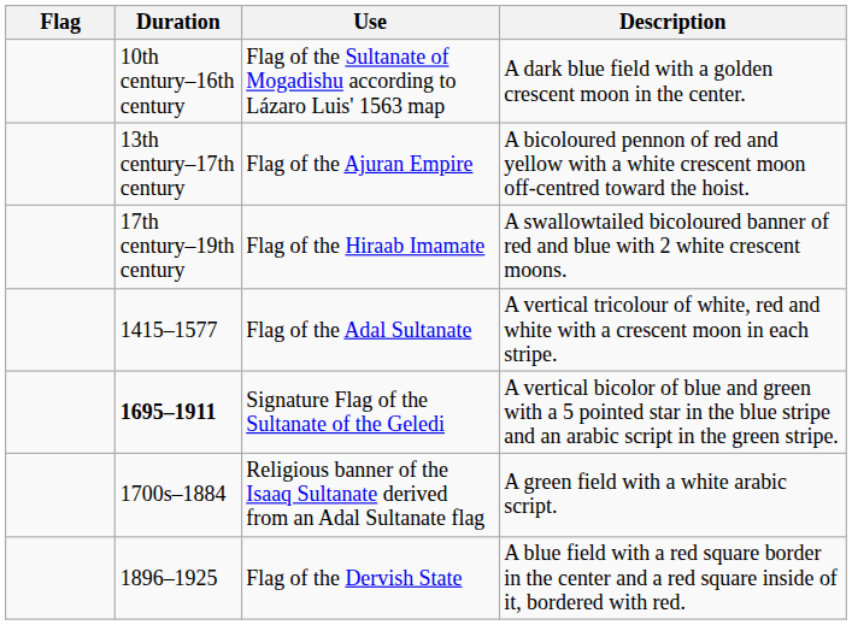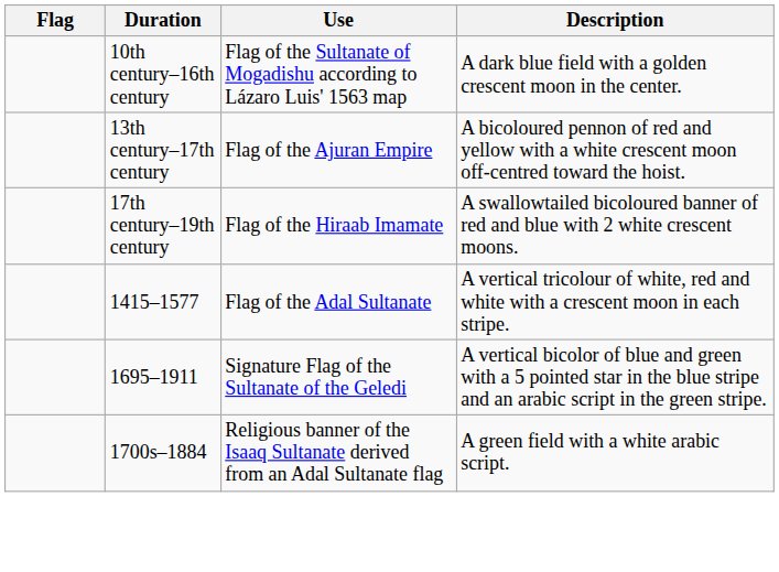 <table class="wikitable" width="100%">
 <tr>
 <th style="width:100px;">Flag</th>
 <th style="width:100px;">Duration</th>
 <th style="width:250px;">Use</th>
 <th style="min-width:250px">Description</th>
 </tr>
 <tr>
 <td></td>
 <td>10th century–16th century</td>
 <td>Flag of the <a href='#'>Sultanate of Mogadishu</a> according to Lázaro Luis' 1563 map</td>
 <td>A dark blue field with a golden crescent moon in the center.</td>
 </tr>
 <tr>
 <td></td>
 <td>13th century–17th century</td>
 <td>Flag of the <a href='#'>Ajuran Empire</a></td>
 <td>A bicoloured pennon of red and yellow with a white crescent moon off-centred toward the hoist.</td>
 </tr>
 <tr>
 <td></td>
 <td>17th century–19th century</td>
 <td>Flag of the <a href='#'>Hiraab Imamate</a></td>
 <td>A swallowtailed bicoloured banner of red and blue with 2 white crescent moons.</td>
 </tr>
 <tr>
 <td></td>
 <td>1415–1577</td>
 <td>Flag of the <a href='#'>Adal Sultanate</a></td>
 <td>A vertical tricolour of white, red and white with a crescent moon in each stripe.</td>
 </tr>
 <tr>
 <td></td>
-<td><strong>1695–1911</strong></td>
+<td>1695–1911</td>
 <td>Signature Flag of the <a href='#'>Sultanate of the Geledi</a></td>
 <td>A vertical bicolor of blue and green with a 5 pointed star in the blue stripe and an arabic script in the green stripe.</td>
 </tr>
 <tr>
 <td></td>
 <td>1700s–1884</td>
 <td>Religious banner of the <a href='#'>Isaaq Sultanate</a> derived from an Adal Sultanate flag</td>
 <td>A green field with a white arabic script.</td>
 </tr>
-<tr>
-<td></td>
-<td>1896–1925</td>
-<td>Flag of the <a href='#'>Dervish State</a></td>
-<td>A blue field with a red square border in the center and a red square inside of it, bordered with red.</td>
-</tr>
 </table>
